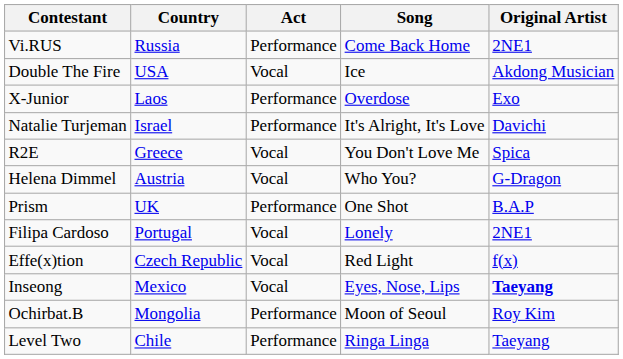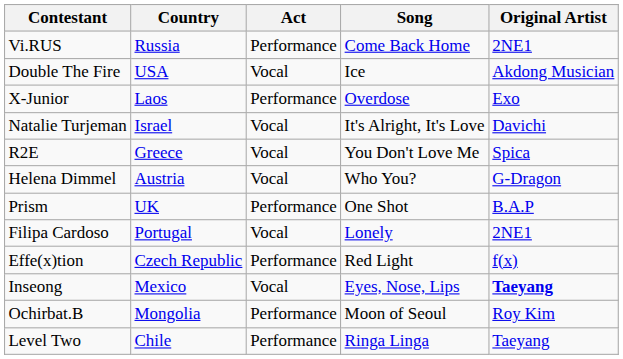 <table class="wikitable">
 <tr>
 <th>Contestant</th>
 <th>Country</th>
 <th>Act</th>
 <th>Song</th>
 <th>Original Artist</th>
 </tr>
 <tr>
 <td>Vi.RUS</td>
 <td><a href='#'>Russia</a></td>
 <td>Performance</td>
 <td><a href='#'>Come Back Home</a></td>
 <td><a href='#'>2NE1</a></td>
 </tr>
 <tr>
 <td>Double The Fire</td>
 <td><a href='#'>USA</a></td>
 <td>Vocal</td>
 <td>Ice</td>
 <td><a href='#'>Akdong Musician</a></td>
 </tr>
 <tr>
 <td>X-Junior</td>
 <td><a href='#'>Laos</a></td>
 <td>Performance</td>
 <td><a href='#'>Overdose</a></td>
 <td><a href='#'>Exo</a></td>
 </tr>
 <tr>
 <td>Natalie Turjeman</td>
 <td><a href='#'>Israel</a></td>
-<td>Performance</td>
+<td>Vocal</td>
 <td>It's Alright, It's Love</td>
 <td><a href='#'>Davichi</a></td>
 </tr>
 <tr>
 <td>R2E</td>
 <td><a href='#'>Greece</a></td>
 <td>Vocal</td>
 <td>You Don't Love Me</td>
 <td><a href='#'>Spica</a></td>
 </tr>
 <tr>
 <td>Helena Dimmel</td>
 <td><a href='#'>Austria</a></td>
 <td>Vocal</td>
 <td>Who You?</td>
 <td><a href='#'>G-Dragon</a></td>
 </tr>
 <tr>
 <td>Prism</td>
 <td><a href='#'>UK</a></td>
 <td>Performance</td>
 <td>One Shot</td>
 <td><a href='#'>B.A.P</a></td>
 </tr>
 <tr>
 <td>Filipa Cardoso</td>
 <td><a href='#'>Portugal</a></td>
 <td>Vocal</td>
 <td><a href='#'>Lonely</a></td>
 <td><a href='#'>2NE1</a></td>
 </tr>
 <tr>
 <td>Effe(x)tion</td>
 <td><a href='#'>Czech Republic</a></td>
-<td>Vocal</td>
+<td>Performance</td>
 <td>Red Light</td>
 <td><a href='#'>f(x)</a></td>
 </tr>
 <tr>
 <td>Inseong</td>
 <td><a href='#'>Mexico</a></td>
 <td>Vocal</td>
 <td><a href='#'>Eyes, Nose, Lips</a></td>
 <td><strong><a href='#'>Taeyang</a></strong></td>
 </tr>
 <tr>
 <td>Ochirbat.B</td>
 <td><a href='#'>Mongolia</a></td>
 <td>Performance</td>
 <td>Moon of Seoul</td>
 <td><a href='#'>Roy Kim</a></td>
 </tr>
 <tr>
 <td>Level Two</td>
 <td><a href='#'>Chile</a></td>
 <td>Performance</td>
 <td><a href='#'>Ringa Linga</a></td>
 <td><a href='#'>Taeyang</a></td>
 </tr>
 </table>
